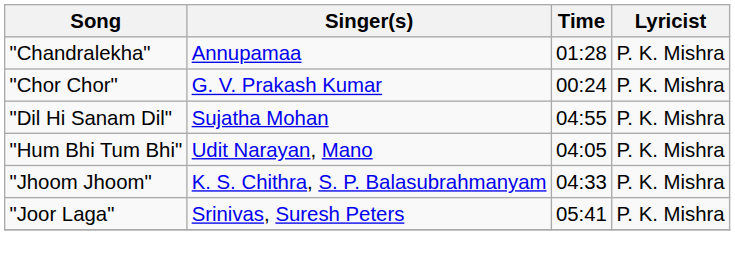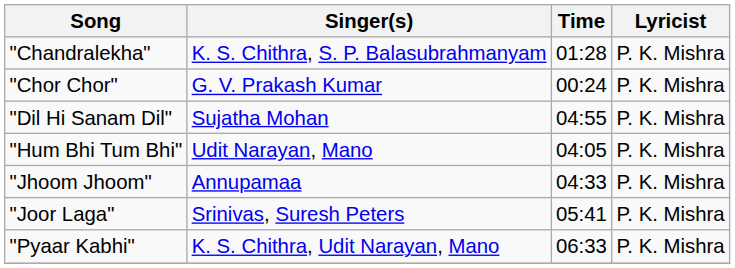 <table class="wikitable tracklist" style="font-size:95%;">
 <tr>
 <th>Song</th>
 <th>Singer(s)</th>
 <th>Time</th>
 <th>Lyricist</th>
 </tr>
 <tr>
 <td>"Chandralekha"</td>
-<td><a href='#'>Annupamaa</a></td>
+<td><a href='#'>K. S. Chithra</a>, <a href='#'>S. P. Balasubrahmanyam</a></td>
 <td>01:28</td>
 <td>P. K. Mishra</td>
 </tr>
 <tr>
 <td>"Chor Chor"</td>
 <td><a href='#'>G. V. Prakash Kumar</a></td>
 <td>00:24</td>
 <td>P. K. Mishra</td>
 </tr>
 <tr>
 <td>"Dil Hi Sanam Dil"</td>
 <td><a href='#'>Sujatha Mohan</a></td>
 <td>04:55</td>
 <td>P. K. Mishra</td>
 </tr>
 <tr>
 <td>"Hum Bhi Tum Bhi"</td>
 <td><a href='#'>Udit Narayan</a>, <a href='#'>Mano</a></td>
 <td>04:05</td>
 <td>P. K. Mishra</td>
 </tr>
 <tr>
 <td>"Jhoom Jhoom"</td>
-<td><a href='#'>K. S. Chithra</a>, <a href='#'>S. P. Balasubrahmanyam</a></td>
+<td><a href='#'>Annupamaa</a></td>
 <td>04:33</td>
 <td>P. K. Mishra</td>
 </tr>
 <tr>
 <td>"Joor Laga"</td>
 <td><a href='#'>Srinivas</a>, <a href='#'>Suresh Peters</a></td>
 <td>05:41</td>
 <td>P. K. Mishra</td>
 </tr>
 <tr>
+<td>"Pyaar Kabhi"</td>
+<td><a href='#'>K. S. Chithra</a>, <a href='#'>Udit Narayan</a>, <a href='#'>Mano</a></td>
+<td>06:33</td>
+<td>P. K. Mishra</td>
+</tr>
+<tr>
 </tr>
 </table>
